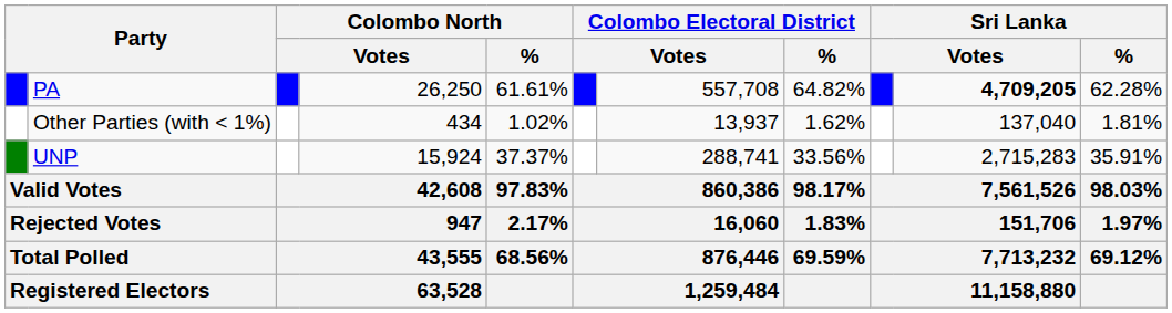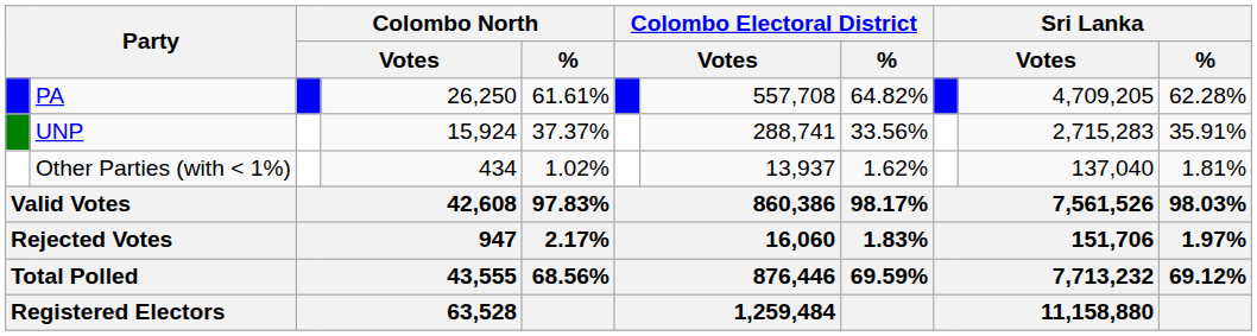 <table class="wikitable">
 <tr>
 <th colspan="2" width="144px"rowspan="2">Party</th>
 <th colspan="3" width="216px">Colombo North</th>
 <th colspan="3" width="216px"><a href='#'>Colombo Electoral District</a></th>
 <th colspan="3" width="216px">Sri Lanka</th>
 </tr>
 <tr>
 <th colspan="2" width="144px">Votes</th>
 <th>%</th>
 <th colspan="2" width="144px">Votes</th>
 <th>%</th>
 <th colspan="2" width="144px">Votes</th>
 <th>%</th>
 </tr>
 <tr>
 <td style="background-color:blue;" width="10px"></td>
 <td style="text-align:left;"><a href='#'>PA</a></td>
 <td style="background-color:blue;" width="10px"></td>
 <td style="text-align:right;">26,250</td>
 <td style="text-align:right;">61.61%</td>
 <td style="background-color:blue;" width="10px"></td>
 <td style="text-align:right;">557,708</td>
 <td style="text-align:right;">64.82%</td>
 <td style="background-color:blue;" width="10px"></td>
-<td style="text-align:right;"><strong>4,709,205</strong></td>
+<td style="text-align:right;">4,709,205</td>
 <td style="text-align:right;">62.28%</td>
+</tr>
+<tr>
+<td style="background-color:green;" width="10px"></td>
+<td style="text-align:left;"><a href='#'>UNP</a></td>
+<td style="background-color:white;" width="10px"></td>
+<td style="text-align:right;">15,924</td>
+<td style="text-align:right;">37.37%</td>
+<td style="background-color:white;" width="10px"></td>
+<td style="text-align:right;">288,741</td>
+<td style="text-align:right;">33.56%</td>
+<td style="background-color:white;" width="10px"></td>
+<td style="text-align:right;">2,715,283</td>
+<td style="text-align:right;">35.91%</td>
 </tr>
 <tr>
 <td style="background-color:white;" width="10px"></td>
 <td style="text-align:left;">Other Parties (with < 1%)</td>
 <td style="background-color:white;" width="10px"></td>
 <td style="text-align:right;">434</td>
 <td style="text-align:right;">1.02%</td>
 <td style="background-color:white;" width="10px"></td>
 <td style="text-align:right;">13,937</td>
 <td style="text-align:right;">1.62%</td>
 <td style="background-color:white;" width="10px"></td>
 <td style="text-align:right;">137,040</td>
 <td style="text-align:right;">1.81%</td>
-</tr>
-<tr>
-<td style="background-color:green;" width="10px"></td>
-<td style="text-align:left;"><a href='#'>UNP</a></td>
-<td style="background-color:white;" width="10px"></td>
-<td style="text-align:right;">15,924</td>
-<td style="text-align:right;">37.37%</td>
-<td style="background-color:white;" width="10px"></td>
-<td style="text-align:right;">288,741</td>
-<td style="text-align:right;">33.56%</td>
-<td style="background-color:white;" width="10px"></td>
-<td style="text-align:right;">2,715,283</td>
-<td style="text-align:right;">35.91%</td>
 </tr>
 <tr>
 <th colspan="2" width="144px"style="text-align:left;">Valid Votes</th>
 <th style="text-align:right;"colspan="2" width="144px">42,608</th>
 <th style="text-align:right;">97.83%</th>
 <th style="text-align:right;"colspan="2" width="144px">860,386</th>
 <th style="text-align:right;">98.17%</th>
 <th style="text-align:right;"colspan="2" width="144px">7,561,526</th>
 <th style="text-align:right;">98.03%</th>
 </tr>
 <tr>
 <th colspan="2" width="144px"style="text-align:left;">Rejected Votes</th>
 <th style="text-align:right;"colspan="2" width="144px">947</th>
 <th style="text-align:right;">2.17%</th>
 <th style="text-align:right;"colspan="2" width="144px">16,060</th>
 <th style="text-align:right;">1.83%</th>
 <th style="text-align:right;"colspan="2" width="144px">151,706</th>
 <th style="text-align:right;">1.97%</th>
 </tr>
 <tr>
 <th colspan="2" width="144px"style="text-align:left;">Total Polled</th>
 <th style="text-align:right;"colspan="2" width="144px">43,555</th>
 <th style="text-align:right;">68.56%</th>
 <th style="text-align:right;"colspan="2" width="144px">876,446</th>
 <th style="text-align:right;">69.59%</th>
 <th style="text-align:right;"colspan="2" width="144px">7,713,232</th>
 <th style="text-align:right;">69.12%</th>
 </tr>
 <tr>
 <th colspan="2" width="144px"style="text-align:left;">Registered Electors</th>
 <th style="text-align:right;"colspan="2" width="144px">63,528</th>
 <th></th>
 <th style="text-align:right;"colspan="2" width="144px">1,259,484</th>
 <th></th>
 <th style="text-align:right;"colspan="2" width="144px">11,158,880</th>
 <th></th>
 </tr>
 </table>
